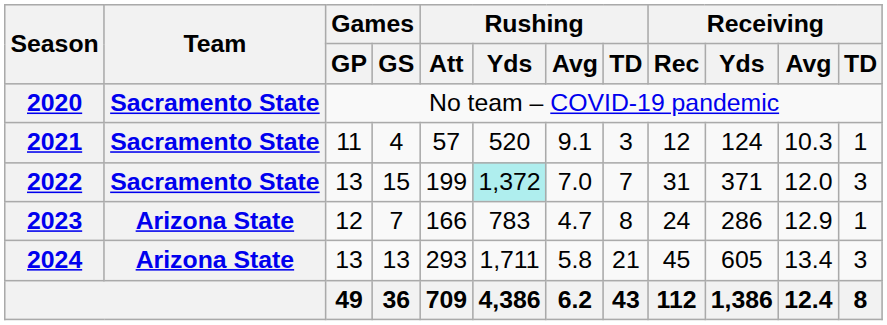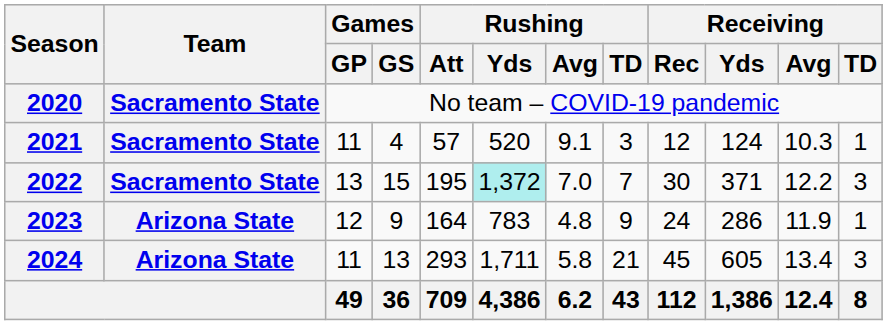 <table class="wikitable" style="text-align:center;">
 <tr>
 <th rowspan="2">Season</th>
 <th rowspan="2">Team</th>
 <th colspan="2">Games</th>
 <th colspan="4">Rushing</th>
 <th colspan="4">Receiving</th>
 </tr>
 <tr>
 <th>GP</th>
 <th>GS</th>
 <th>Att</th>
 <th>Yds</th>
 <th>Avg</th>
 <th>TD</th>
 <th>Rec</th>
 <th>Yds</th>
 <th>Avg</th>
 <th>TD</th>
 </tr>
 <tr>
 <th><a href='#'>2020</a></th>
 <th><a href='#'>Sacramento State</a></th>
 <td colspan="10">No team – <a href='#'>COVID-19 pandemic</a></td>
 </tr>
 <tr>
 <th><a href='#'>2021</a></th>
 <th><a href='#'>Sacramento State</a></th>
 <td>11</td>
 <td>4</td>
 <td>57</td>
 <td>520</td>
 <td>9.1</td>
 <td>3</td>
 <td>12</td>
 <td>124</td>
 <td>10.3</td>
 <td>1</td>
 </tr>
 <tr>
 <th><a href='#'>2022</a></th>
 <th><a href='#'>Sacramento State</a></th>
 <td>13</td>
 <td>15</td>
-<td>199</td>
+<td>195</td>
 <td style="background: paleturquoise;">1,372</td>
 <td>7.0</td>
 <td>7</td>
-<td>31</td>
+<td>30</td>
 <td>371</td>
-<td>12.0</td>
+<td>12.2</td>
 <td>3</td>
 </tr>
 <tr>
 <th><a href='#'>2023</a></th>
 <th><a href='#'>Arizona State</a></th>
 <td>12</td>
-<td>7</td>
-<td>166</td>
+<td>9</td>
+<td>164</td>
 <td>783</td>
-<td>4.7</td>
-<td>8</td>
+<td>4.8</td>
+<td>9</td>
 <td>24</td>
 <td>286</td>
-<td>12.9</td>
+<td>11.9</td>
 <td>1</td>
 </tr>
 <tr>
 <th><a href='#'>2024</a></th>
 <th><a href='#'>Arizona State</a></th>
-<td>13</td>
+<td>11</td>
 <td>13</td>
 <td>293</td>
 <td>1,711</td>
 <td>5.8</td>
 <td>21</td>
 <td>45</td>
 <td>605</td>
 <td>13.4</td>
 <td>3</td>
 </tr>
 <tr>
 <th colspan="2"></th>
 <th>49</th>
 <th>36</th>
 <th>709</th>
 <th>4,386</th>
 <th>6.2</th>
 <th>43</th>
 <th>112</th>
 <th>1,386</th>
 <th>12.4</th>
 <th>8</th>
 </tr>
 </table>
